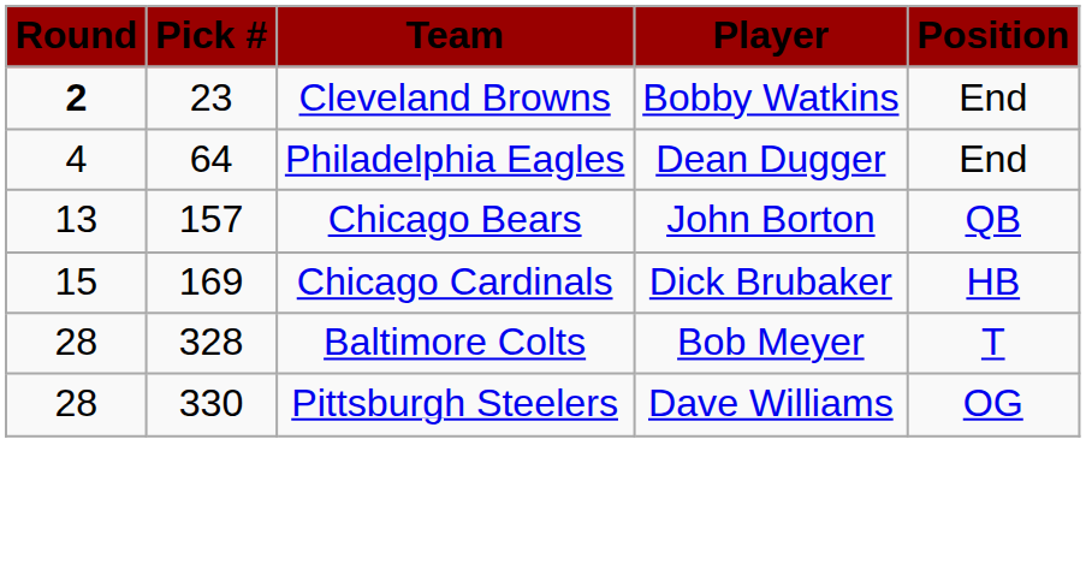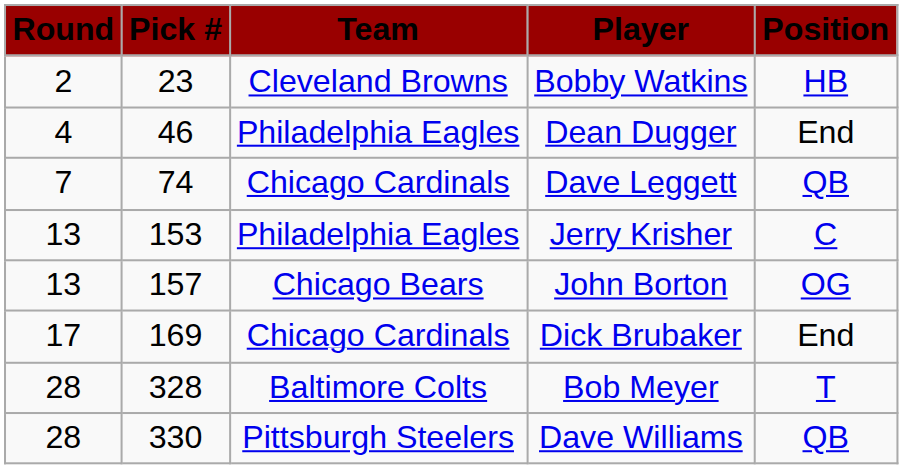 <table class="wikitable" style="text-align:center">
 <tr style="background:#900;">
 <td><strong><span>Round</span></strong></td>
 <td><strong><span>Pick #</span></strong></td>
 <td><strong><span>Team</span></strong></td>
 <td><strong><span>Player</span></strong></td>
 <td><strong><span>Position</span></strong></td>
 </tr>
 <tr>
-<td><strong>2</strong></td>
+<td>2</td>
 <td align=center>23</td>
 <td><a href='#'>Cleveland Browns</a></td>
 <td><a href='#'>Bobby Watkins</a></td>
+<td><a href='#'>HB</a></td>
+</tr>
+<tr>
+<td>4</td>
+<td align=center>46</td>
+<td><a href='#'>Philadelphia Eagles</a></td>
+<td><a href='#'>Dean Dugger</a></td>
 <td>End</td>
 </tr>
 <tr>
-<td>4</td>
-<td align=center>64</td>
+<td>7</td>
+<td align=center>74</td>
+<td><a href='#'>Chicago Cardinals</a></td>
+<td><a href='#'>Dave Leggett</a></td>
+<td><a href='#'>QB</a></td>
+</tr>
+<tr>
+<td>13</td>
+<td align=center>153</td>
 <td><a href='#'>Philadelphia Eagles</a></td>
-<td><a href='#'>Dean Dugger</a></td>
-<td>End</td>
+<td><a href='#'>Jerry Krisher</a></td>
+<td><a href='#'>C</a></td>
 </tr>
 <tr>
 <td>13</td>
 <td align=center>157</td>
 <td><a href='#'>Chicago Bears</a></td>
 <td><a href='#'>John Borton</a></td>
-<td><a href='#'>QB</a></td>
+<td><a href='#'>OG</a></td>
 </tr>
 <tr>
-<td>15</td>
+<td>17</td>
 <td align=center>169</td>
 <td><a href='#'>Chicago Cardinals</a></td>
 <td><a href='#'>Dick Brubaker</a></td>
-<td><a href='#'>HB</a></td>
+<td>End</td>
 </tr>
 <tr>
 <td>28</td>
 <td align=center>328</td>
 <td><a href='#'>Baltimore Colts</a></td>
 <td><a href='#'>Bob Meyer</a></td>
 <td><a href='#'>T</a></td>
 </tr>
 <tr>
 <td>28</td>
 <td align=center>330</td>
 <td><a href='#'>Pittsburgh Steelers</a></td>
 <td><a href='#'>Dave Williams</a></td>
-<td><a href='#'>OG</a></td>
+<td><a href='#'>QB</a></td>
 </tr>
 </table>
